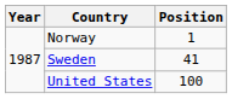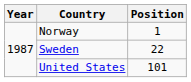 <table class="wikitable">
 <tr>
 <th>Year</th>
 <th>Country</th>
 <th>Position</th>
 </tr>
 <tr>
 <td rowspan="3">1987</td>
 <td>Norway</td>
 <td align="center">1</td>
 </tr>
 <tr>
 <td><a href='#'>Sweden</a></td>
-<td align="center">41</td>
+<td align="center">22</td>
 </tr>
 <tr>
 <td><a href='#'>United States</a></td>
-<td align="center">100</td>
+<td align="center">101</td>
 </tr>
 </table>
